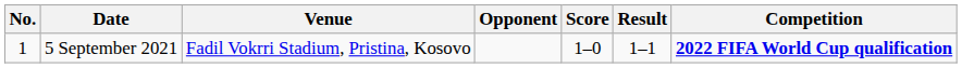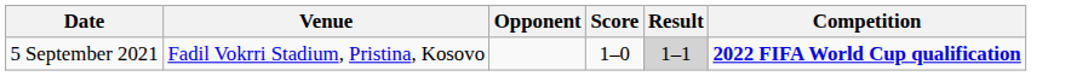 <table class="wikitable sortable">
 <tr>
-<th scope="col">No.</th>
 <th scope="col">Date</th>
 <th scope="col">Venue</th>
 <th scope="col">Opponent</th>
 <th scope="col">Score</th>
 <th scope="col">Result</th>
 <th scope="col">Competition</th>
 </tr>
 <tr>
-<td style="text-align:center">1</td>
 <td>5 September 2021</td>
 <td><a href='#'>Fadil Vokrri Stadium</a>, <a href='#'>Pristina</a>, Kosovo</td>
 <td></td>
 <td style="text-align:center">1–0</td>
-<td style="text-align:center">1–1</td>
+<td style="background: lightgrey; text-align:center">1–1</td>
 <td><strong><a href='#'>2022 FIFA World Cup qualification</a></strong></td>
 </tr>
 </table>
